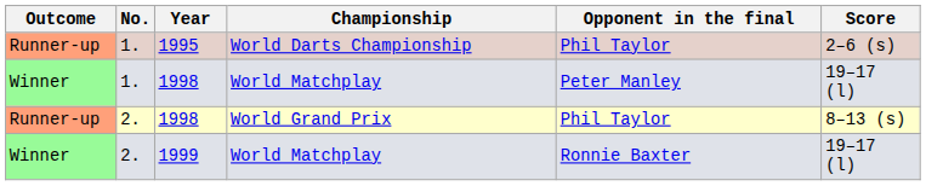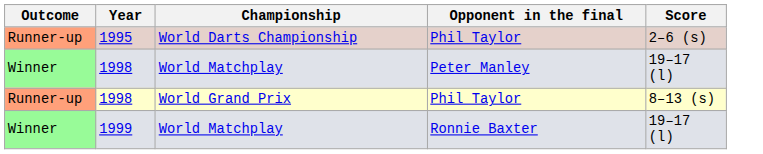 <table class="sortable wikitable">
 <tr>
 <th width="80">Outcome</th>
-<th width="20">No.</th>
 <th width="50">Year</th>
 <th style="width:250px;">Championship</th>
 <th style="width:200px;">Opponent in the final</th>
 <th width="70">Score</th>
 </tr>
 <tr style="background:#e5d1cb;">
 <td style="background:#ffa07a;">Runner-up</td>
-<td>1.</td>
 <td><a href='#'>1995</a></td>
 <td><a href='#'>World Darts Championship</a></td>
 <td> <a href='#'>Phil Taylor</a></td>
 <td>2–6 (s)</td>
 </tr>
 <tr style="background:#dfe2e9;">
 <td style="background:#98FB98;">Winner</td>
-<td>1.</td>
 <td><a href='#'>1998</a></td>
 <td><a href='#'>World Matchplay</a></td>
 <td> <a href='#'>Peter Manley</a></td>
 <td>19–17 (l)</td>
 </tr>
 <tr style="background:#FFFFCC;">
 <td style="background:#ffa07a;">Runner-up</td>
-<td>2.</td>
 <td><a href='#'>1998</a></td>
 <td><a href='#'>World Grand Prix</a></td>
 <td> <a href='#'>Phil Taylor</a></td>
 <td>8–13 (s)</td>
 </tr>
 <tr style="background:#dfe2e9;">
 <td style="background:#98FB98;">Winner</td>
-<td>2.</td>
 <td><a href='#'>1999</a></td>
 <td><a href='#'>World Matchplay</a></td>
 <td> <a href='#'>Ronnie Baxter</a></td>
 <td>19–17 (l)</td>
 </tr>
 </table>
